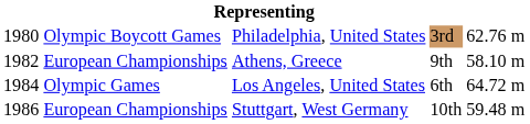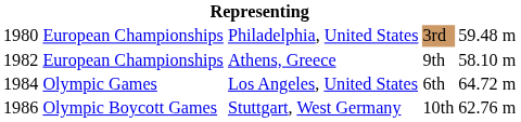 <table>
 <tr>
 <th colspan="5">Representing </th>
 </tr>
 <tr>
 <td>1980</td>
-<td><a href='#'>Olympic Boycott Games</a></td>
+<td><a href='#'>European Championships</a></td>
 <td><a href='#'>Philadelphia</a>, <a href='#'>United States</a></td>
 <td bgcolor="cc9966">3rd</td>
-<td>62.76 m</td>
+<td>59.48 m</td>
 </tr>
 <tr>
 <td>1982</td>
 <td><a href='#'>European Championships</a></td>
 <td><a href='#'>Athens, Greece</a></td>
 <td>9th</td>
 <td>58.10 m</td>
 </tr>
 <tr>
 <td>1984</td>
 <td><a href='#'>Olympic Games</a></td>
 <td><a href='#'>Los Angeles</a>, <a href='#'>United States</a></td>
 <td>6th</td>
 <td>64.72 m</td>
 </tr>
 <tr>
 <td>1986</td>
-<td><a href='#'>European Championships</a></td>
+<td><a href='#'>Olympic Boycott Games</a></td>
 <td><a href='#'>Stuttgart</a>, <a href='#'>West Germany</a></td>
 <td>10th</td>
-<td>59.48 m</td>
+<td>62.76 m</td>
 </tr>
 </table>
